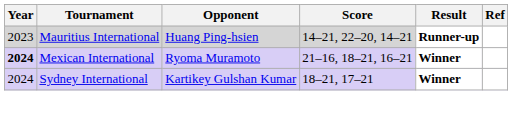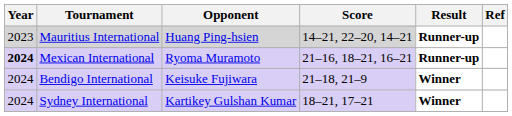 <table class="sortable wikitable" style="font-size: 90%;">
 <tr>
 <th>Year</th>
 <th>Tournament</th>
 <th>Opponent</th>
 <th>Score</th>
 <th>Result</th>
 <th>Ref</th>
 </tr>
 <tr bgcolor="#D5D5D5">
 <td align="center">2023</td>
 <td align="left"><a href='#'>Mauritius International</a></td>
 <td align="left"> <a href='#'>Huang Ping-hsien</a></td>
 <td align="left">14–21, 22–20, 14–21</td>
 <td style="text-align:left; background:white"> <strong>Runner-up</strong></td>
 <td style="text-align:center; background:white"></td>
 </tr>
 <tr style="background:#D8CEF6">
 <td align="center"><strong>2024</strong></td>
 <td align="left"><a href='#'>Mexican International</a></td>
 <td align="left"> <a href='#'>Ryoma Muramoto</a></td>
 <td align="left">21–16, 18–21, 16–21</td>
+<td style="text-align:left; background:white"> <strong>Runner-up</strong></td>
+<td style="text-align:center; background:white"></td>
+</tr>
+<tr style="background:#D8CEF6">
+<td align="center">2024</td>
+<td align="left"><a href='#'>Bendigo International</a></td>
+<td align="left"> <a href='#'>Keisuke Fujiwara</a></td>
+<td align="left">21–18, 21–9</td>
 <td style="text-align:left; background:white"> <strong>Winner</strong></td>
 <td style="text-align:center; background:white"></td>
 </tr>
 <tr style="background:#D8CEF6">
 <td align="center">2024</td>
 <td align="left"><a href='#'>Sydney International</a></td>
 <td align="left"> <a href='#'>Kartikey Gulshan Kumar</a></td>
 <td align="left">18–21, 17–21</td>
 <td style="text-align:left; background:white"> <strong>Winner</strong></td>
 <td style="text-align:center; background:white"></td>
 </tr>
 </table>
